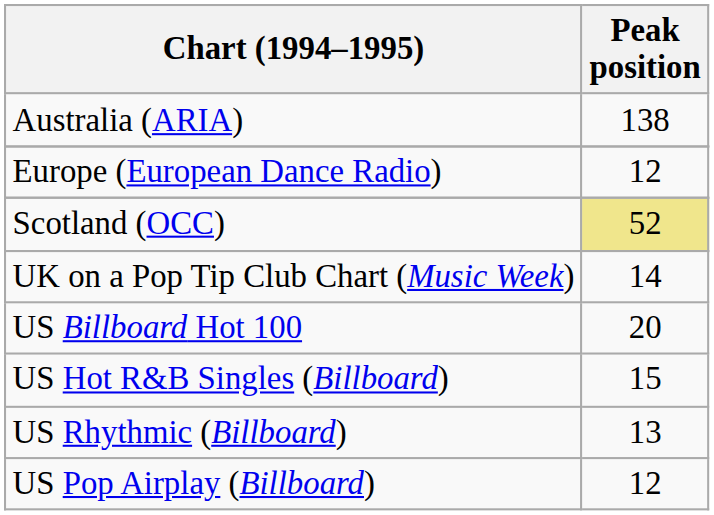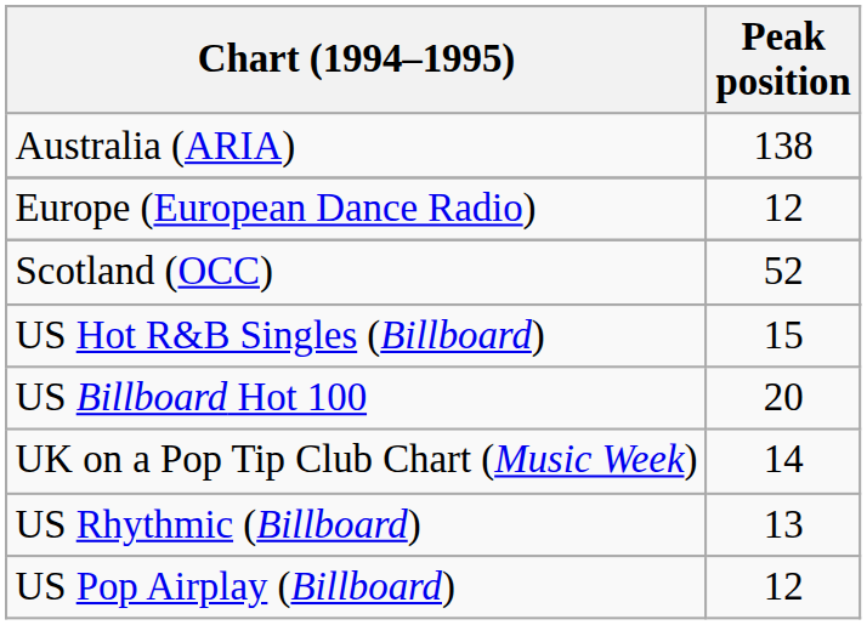 <table class="wikitable sortable">
 <tr>
 <th>Chart (1994–1995)</th>
 <th>Peak<br>position</th>
 </tr>
 <tr>
 <td>Australia (<a href='#'>ARIA</a>)</td>
 <td align="center">138</td>
 </tr>
 <tr>
 </tr>
 <tr>
 <td>Europe (<a href='#'>European Dance Radio</a>)</td>
 <td align="center">12</td>
 </tr>
 <tr>
 </tr>
 <tr>
 <td>Scotland (<a href='#'>OCC</a>)</td>
-<td align="center" style="background: khaki;">52</td>
+<td align="center">52</td>
 </tr>
 <tr>
 </tr>
 <tr>
-<td>UK on a Pop Tip Club Chart (<em><a href='#'>Music Week</a></em>)</td>
-<td align="center">14</td>
+<td>US <a href='#'>Hot R&B Singles</a> (<em><a href='#'>Billboard</a></em>)</td>
+<td align=center>15</td>
 </tr>
 <tr>
 <td>US <a href='#'><em>Billboard</em> Hot 100</a></td>
 <td align=center>20</td>
 </tr>
 <tr>
-<td>US <a href='#'>Hot R&B Singles</a> (<em><a href='#'>Billboard</a></em>)</td>
-<td align=center>15</td>
+<td>UK on a Pop Tip Club Chart (<em><a href='#'>Music Week</a></em>)</td>
+<td align="center">14</td>
 </tr>
 <tr>
 <td>US <a href='#'>Rhythmic</a> (<em><a href='#'>Billboard</a></em>)</td>
 <td align=center>13</td>
 </tr>
 <tr>
 <td>US <a href='#'>Pop Airplay</a> (<em><a href='#'>Billboard</a></em>)</td>
 <td align=center>12</td>
 </tr>
 </table>
